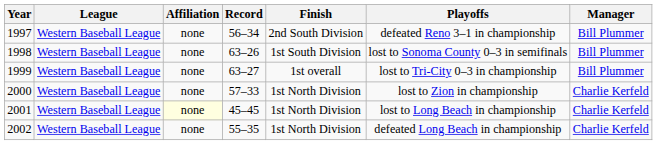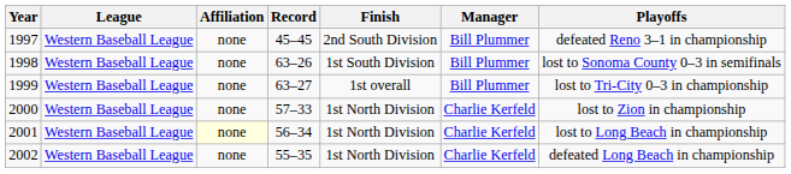 <table class="wikitable">
 <tr>
 <th>Year</th>
 <th>League</th>
 <th>Affiliation</th>
 <th>Record</th>
 <th>Finish</th>
+<th>Manager</th>
 <th>Playoffs</th>
-<th>Manager</th>
 </tr>
 <tr align=center>
 <td>1997</td>
 <td><a href='#'>Western Baseball League</a></td>
 <td>none</td>
-<td>56–34</td>
+<td>45–45</td>
 <td>2nd South Division</td>
+<td><a href='#'>Bill Plummer</a></td>
 <td>defeated <a href='#'>Reno</a> 3–1 in championship</td>
-<td><a href='#'>Bill Plummer</a></td>
 </tr>
 <tr align=center>
 <td>1998</td>
 <td><a href='#'>Western Baseball League</a></td>
 <td>none</td>
 <td>63–26</td>
 <td>1st South Division</td>
+<td><a href='#'>Bill Plummer</a></td>
 <td>lost to <a href='#'>Sonoma County</a> 0–3 in semifinals</td>
-<td><a href='#'>Bill Plummer</a></td>
 </tr>
 <tr align=center>
 <td>1999</td>
 <td><a href='#'>Western Baseball League</a></td>
 <td>none</td>
 <td>63–27</td>
 <td>1st overall</td>
+<td><a href='#'>Bill Plummer</a></td>
 <td>lost to <a href='#'>Tri-City</a> 0–3 in championship</td>
-<td><a href='#'>Bill Plummer</a></td>
 </tr>
 <tr align=center>
 <td>2000</td>
 <td><a href='#'>Western Baseball League</a></td>
 <td>none</td>
 <td>57–33</td>
 <td>1st North Division</td>
+<td><a href='#'>Charlie Kerfeld</a></td>
 <td>lost to <a href='#'>Zion</a> in championship</td>
-<td><a href='#'>Charlie Kerfeld</a></td>
 </tr>
 <tr align=center>
 <td>2001</td>
 <td><a href='#'>Western Baseball League</a></td>
 <td style="background: lightyellow;">none</td>
-<td>45–45</td>
+<td>56–34</td>
 <td>1st North Division</td>
+<td><a href='#'>Charlie Kerfeld</a></td>
 <td>lost to <a href='#'>Long Beach</a> in championship</td>
-<td><a href='#'>Charlie Kerfeld</a></td>
 </tr>
 <tr align=center>
 <td>2002</td>
 <td><a href='#'>Western Baseball League</a></td>
 <td>none</td>
 <td>55–35</td>
 <td>1st North Division</td>
+<td><a href='#'>Charlie Kerfeld</a></td>
 <td>defeated <a href='#'>Long Beach</a> in championship</td>
-<td><a href='#'>Charlie Kerfeld</a></td>
 </tr>
 </table>
